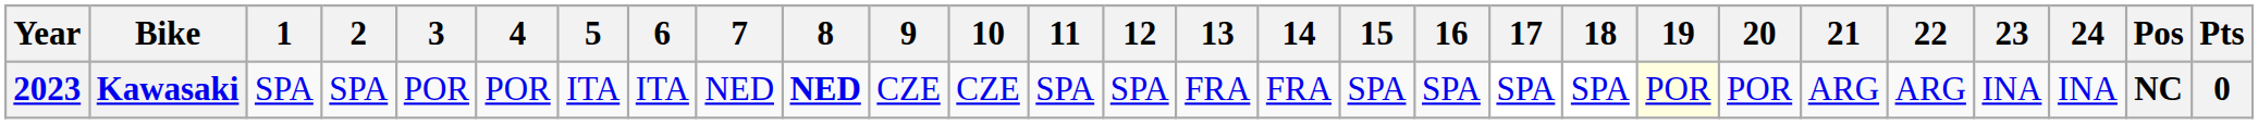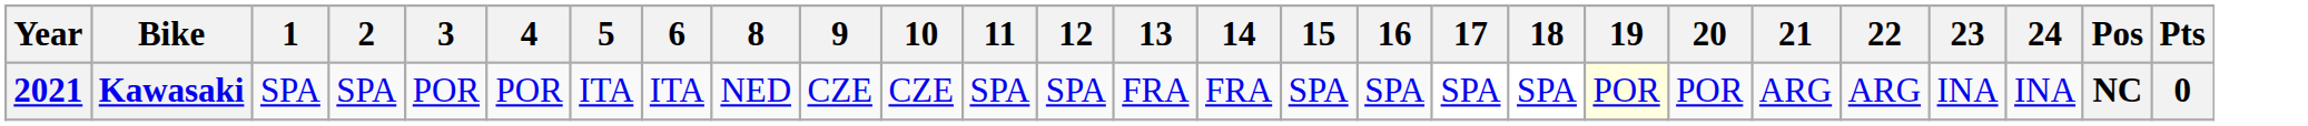 <table class="wikitable" style="text-align:center; font-size:90%">
 <tr>
 <th>Year</th>
 <th>Bike</th>
 <th>1</th>
 <th>2</th>
 <th>3</th>
 <th>4</th>
 <th>5</th>
 <th>6</th>
-<th>7</th>
 <th>8</th>
 <th>9</th>
 <th>10</th>
 <th>11</th>
 <th>12</th>
 <th>13</th>
 <th>14</th>
 <th>15</th>
 <th>16</th>
 <th>17</th>
 <th>18</th>
 <th>19</th>
 <th>20</th>
 <th>21</th>
 <th>22</th>
 <th>23</th>
 <th>24</th>
 <th>Pos</th>
 <th>Pts</th>
 </tr>
 <tr>
-<th><a href='#'>2023</a></th>
+<th><a href='#'>2021</a></th>
 <th><a href='#'>Kawasaki</a></th>
 <td style="background:#;"><a href='#'>SPA</a><br></td>
 <td style="background:#;"><a href='#'>SPA</a><br></td>
 <td style="background:#;"><a href='#'>POR</a><br></td>
 <td style="background:#;"><a href='#'>POR</a><br></td>
 <td style="background:#;"><a href='#'>ITA</a><br></td>
 <td style="background:#;"><a href='#'>ITA</a><br></td>
 <td><a href='#'>NED</a></td>
-<td><strong><a href='#'>NED</a></strong></td>
 <td><a href='#'>CZE</a></td>
 <td><a href='#'>CZE</a></td>
 <td><a href='#'>SPA</a></td>
 <td><a href='#'>SPA</a></td>
 <td><a href='#'>FRA</a></td>
 <td><a href='#'>FRA</a></td>
 <td><a href='#'>SPA</a></td>
 <td><a href='#'>SPA</a></td>
 <td style="background:#ffffff;"><a href='#'>SPA</a><br></td>
 <td style="background:#ffffff;"><a href='#'>SPA</a><br></td>
 <td style="background: lightyellow;"><a href='#'>POR</a></td>
 <td><a href='#'>POR</a></td>
 <td><a href='#'>ARG</a></td>
 <td><a href='#'>ARG</a></td>
 <td><a href='#'>INA</a></td>
 <td><a href='#'>INA</a></td>
 <th>NC</th>
 <th>0</th>
 </tr>
 </table>
